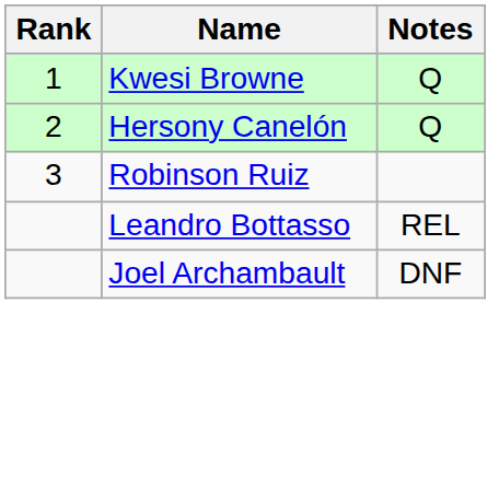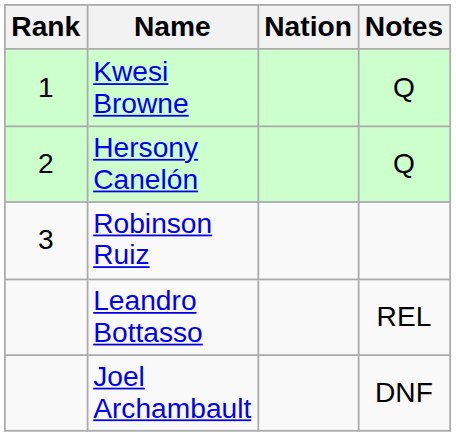 <table class="wikitable sortable" style="text-align:center" width=40%>
 <tr>
 <th>Rank</th>
 <th>Name</th>
+<th>Nation</th>
 <th>Notes</th>
 </tr>
 <tr bgcolor=ccffcc>
 <td>1</td>
 <td align=left><a href='#'>Kwesi Browne</a></td>
+<td align=left></td>
 <td>Q</td>
 </tr>
 <tr bgcolor=ccffcc>
 <td>2</td>
 <td align=left><a href='#'>Hersony Canelón</a></td>
+<td align=left></td>
 <td>Q</td>
 </tr>
 <tr>
 <td>3</td>
 <td align=left><a href='#'>Robinson Ruiz</a></td>
+<td align=left></td>
 <td></td>
 </tr>
 <tr>
 <td></td>
 <td align=left><a href='#'>Leandro Bottasso</a></td>
+<td align=left></td>
 <td>REL</td>
 </tr>
 <tr>
 <td></td>
 <td align=left><a href='#'>Joel Archambault</a></td>
+<td align=left></td>
 <td>DNF</td>
 </tr>
 </table>
